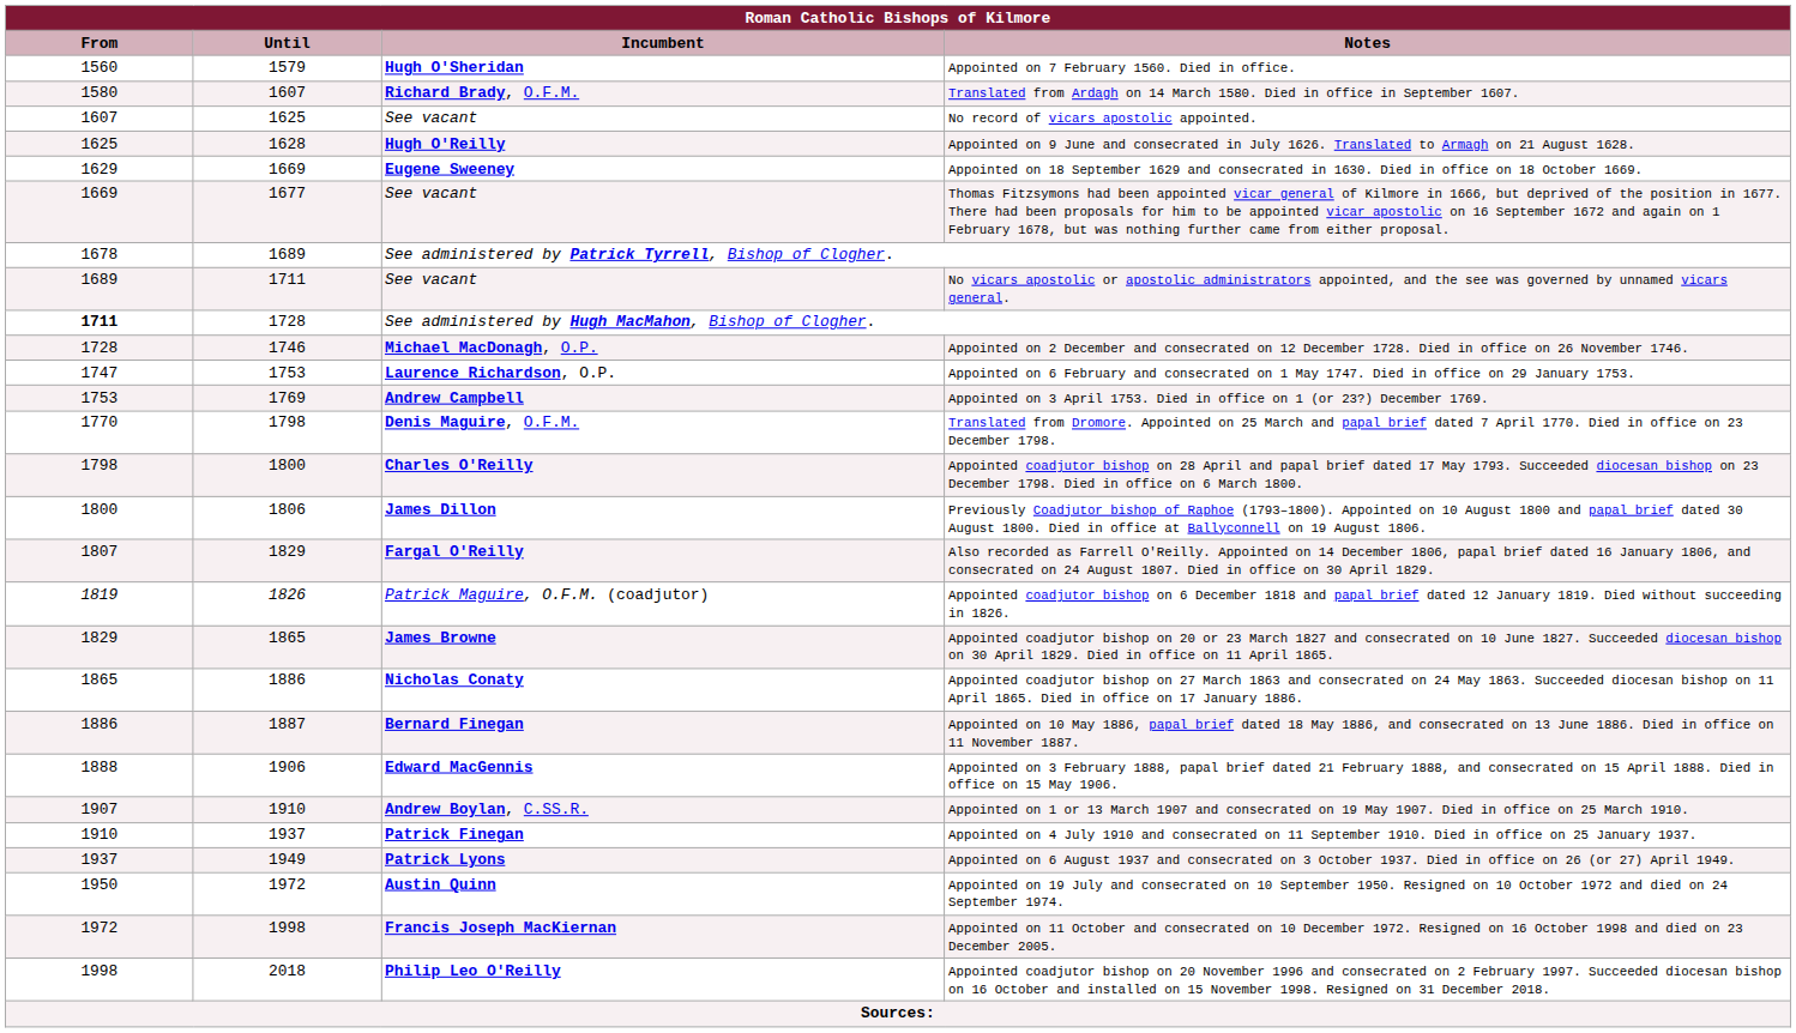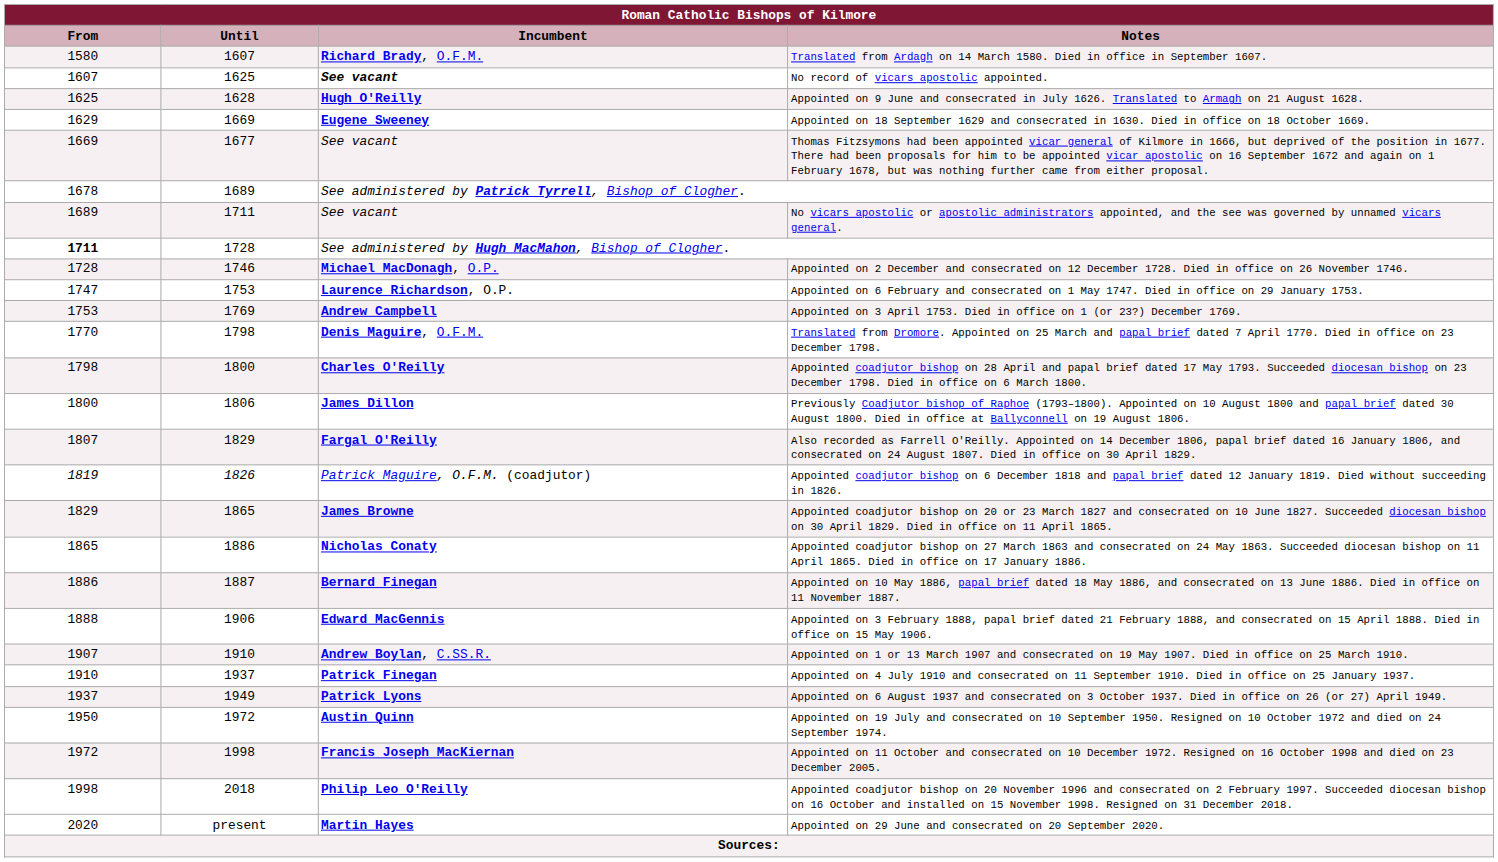 <table class="wikitable" style="width:95%;" border="1" cellpadding="2">
 <tr>
 <th colspan="4" style="background-color: #7F1734; color: white;">Roman Catholic Bishops of Kilmore</th>
 </tr>
 <tr align=center>
 <th style="background-color: #D4B1BB; width: 10%;">From</th>
 <th style="background-color: #D4B1BB; width: 10%;">Until</th>
 <th style="background-color: #D4B1BB; width: 30%;">Incumbent</th>
 <th style="background-color: #D4B1BB; width: 45%;">Notes</th>
 </tr>
-<tr valign=top bgcolor="white">
-<td align=center>1560</td>
-<td align=center>1579</td>
-<td><strong><a href='#'>Hugh O'Sheridan</a></strong></td>
-<td><small>Appointed on 7 February 1560. Died in office.</small></td>
-</tr>
 <tr valign=top bgcolor="#F7F0F2">
 <td align=center>1580</td>
 <td align=center>1607</td>
 <td><strong><a href='#'>Richard Brady</a></strong>, <a href='#'>O.F.M.</a></td>
 <td><small><a href='#'>Translated</a> from <a href='#'>Ardagh</a> on 14 March 1580. Died in office in September 1607.</small></td>
 </tr>
 <tr valign=top bgcolor="white">
 <td align=center>1607</td>
 <td align=center>1625</td>
-<td><em>See vacant</em></td>
+<td><strong><em>See vacant</em></strong></td>
 <td><small>No record of <a href='#'>vicars apostolic</a> appointed.</small></td>
 </tr>
 <tr valign=top bgcolor="#F7F0F2">
 <td align=center>1625</td>
 <td align=center>1628</td>
 <td><strong><a href='#'>Hugh O'Reilly</a></strong></td>
 <td><small>Appointed on 9 June and consecrated in July 1626. <a href='#'>Translated</a> to <a href='#'>Armagh</a> on 21 August 1628.</small></td>
 </tr>
 <tr valign=top bgcolor="white">
 <td align=center>1629</td>
 <td align=center>1669</td>
 <td><strong><a href='#'>Eugene Sweeney</a></strong></td>
 <td><small>Appointed on 18 September 1629 and consecrated in 1630. Died in office on 18 October 1669.</small></td>
 </tr>
 <tr valign=top bgcolor="#F7F0F2">
 <td align=center>1669</td>
 <td align=center>1677</td>
 <td><em>See vacant</em></td>
 <td><small>Thomas Fitzsymons had been appointed <a href='#'>vicar general</a> of Kilmore in 1666, but deprived of the position in 1677. There had been proposals for him to be appointed <a href='#'>vicar apostolic</a> on 16 September 1672 and again on 1 February 1678, but was nothing further came from either proposal.</small></td>
 </tr>
 <tr valign=top bgcolor="white">
 <td align=center>1678</td>
 <td align=center>1689</td>
 <td colspan=2><em>See administered by <strong><a href='#'>Patrick Tyrrell</a></strong>, <a href='#'>Bishop of Clogher</a></em>.</td>
 </tr>
 <tr valign=top bgcolor="#F7F0F2">
 <td align=center>1689</td>
 <td align=center>1711</td>
 <td><em>See vacant</em></td>
 <td><small>No <a href='#'>vicars apostolic</a> or <a href='#'>apostolic administrators</a> appointed, and the see was governed by unnamed <a href='#'>vicars general</a>.</small></td>
 </tr>
 <tr valign=top bgcolor="white">
 <td align=center><strong>1711</strong></td>
 <td align=center>1728</td>
 <td colspan=2><em>See administered by <strong><a href='#'>Hugh MacMahon</a></strong>, <a href='#'>Bishop of Clogher</a></em>.</td>
 </tr>
 <tr valign=top bgcolor="#F7F0F2">
 <td align=center>1728</td>
 <td align=center>1746</td>
 <td><strong><a href='#'>Michael MacDonagh</a></strong>, <a href='#'>O.P.</a></td>
 <td><small>Appointed on 2 December and consecrated on 12 December 1728. Died in office on 26 November 1746.</small></td>
 </tr>
 <tr valign=top bgcolor="white">
 <td align=center>1747</td>
 <td align=center>1753</td>
 <td><strong><a href='#'>Laurence Richardson</a></strong>, O.P.</td>
 <td><small>Appointed on 6 February and consecrated on 1 May 1747. Died in office on 29 January 1753.</small></td>
 </tr>
 <tr valign=top bgcolor="#F7F0F2">
 <td align=center>1753</td>
 <td align=center>1769</td>
 <td><strong><a href='#'>Andrew Campbell</a></strong></td>
 <td><small>Appointed on 3 April 1753. Died in office on 1 (or 23?) December 1769.</small></td>
 </tr>
 <tr valign=top bgcolor="white">
 <td align=center>1770</td>
 <td align=center>1798</td>
 <td><strong><a href='#'>Denis Maguire</a></strong>, <a href='#'>O.F.M.</a></td>
 <td><small><a href='#'>Translated</a> from <a href='#'>Dromore</a>. Appointed on 25 March and <a href='#'>papal brief</a> dated 7 April 1770. Died in office on 23 December 1798.</small></td>
 </tr>
 <tr valign=top bgcolor="#F7F0F2">
 <td align=center>1798</td>
 <td align=center>1800</td>
 <td><strong><a href='#'>Charles O'Reilly</a></strong></td>
 <td><small>Appointed <a href='#'>coadjutor bishop</a> on 28 April and papal brief dated 17 May 1793. Succeeded <a href='#'>diocesan bishop</a> on 23 December 1798. Died in office on 6 March 1800.</small></td>
 </tr>
 <tr valign=top bgcolor="white">
 <td align=center>1800</td>
 <td align=center>1806</td>
 <td><strong><a href='#'>James Dillon</a></strong></td>
 <td><small>Previously <a href='#'>Coadjutor bishop of Raphoe</a> (1793–1800). Appointed on 10 August 1800 and <a href='#'>papal brief</a> dated 30 August 1800. Died in office at <a href='#'>Ballyconnell</a> on 19 August 1806.</small></td>
 </tr>
 <tr valign=top bgcolor="#F7F0F2">
 <td align=center>1807</td>
 <td align=center>1829</td>
 <td><strong><a href='#'>Fargal O'Reilly</a></strong></td>
 <td><small>Also recorded as Farrell O'Reilly. Appointed on 14 December 1806, papal brief dated 16 January 1806, and consecrated on 24 August 1807. Died in office on 30 April 1829. </small></td>
 </tr>
 <tr valign=top bgcolor="white">
 <td align=center><em>1819</em></td>
 <td align=center><em>1826</em></td>
 <td><em><a href='#'>Patrick Maguire</a>, O.F.M.</em> (coadjutor)</td>
 <td><small>Appointed <a href='#'>coadjutor bishop</a> on 6 December 1818 and <a href='#'>papal brief</a> dated 12 January 1819. Died without succeeding in 1826.</small></td>
 </tr>
 <tr valign=top bgcolor="#F7F0F2">
 <td align=center>1829</td>
 <td align=center>1865</td>
 <td><strong><a href='#'>James Browne</a></strong></td>
 <td><small>Appointed coadjutor bishop on 20 or 23 March 1827 and consecrated on 10 June 1827. Succeeded <a href='#'>diocesan bishop</a> on 30 April 1829. Died in office on 11 April 1865.</small></td>
 </tr>
 <tr valign=top bgcolor="white">
 <td align=center>1865</td>
 <td align=center>1886</td>
 <td><strong><a href='#'>Nicholas Conaty</a></strong></td>
 <td><small>Appointed coadjutor bishop on 27 March 1863 and consecrated on 24 May 1863. Succeeded diocesan bishop on 11 April 1865. Died in office on 17 January 1886.</small></td>
 </tr>
 <tr valign=top bgcolor="#F7F0F2">
 <td align=center>1886</td>
 <td align=center>1887</td>
 <td><strong><a href='#'>Bernard Finegan</a></strong></td>
 <td><small>Appointed on 10 May 1886, <a href='#'>papal brief</a> dated 18 May 1886, and consecrated on 13 June 1886. Died in office on 11 November 1887.</small></td>
 </tr>
 <tr valign=top bgcolor="white">
 <td align=center>1888</td>
 <td align=center>1906</td>
 <td><strong><a href='#'>Edward MacGennis</a></strong></td>
 <td><small>Appointed on 3 February 1888, papal brief dated 21 February 1888, and consecrated on 15 April 1888. Died in office on 15 May 1906.</small></td>
 </tr>
 <tr valign=top bgcolor="#F7F0F2">
 <td align=center>1907</td>
 <td align=center>1910</td>
 <td><strong><a href='#'>Andrew Boylan</a></strong>, <a href='#'>C.SS.R.</a></td>
 <td><small>Appointed on 1 or 13 March 1907 and consecrated on 19 May 1907. Died in office on 25 March 1910.</small></td>
 </tr>
 <tr valign=top bgcolor="white">
 <td align=center>1910</td>
 <td align=center>1937</td>
 <td><strong><a href='#'>Patrick Finegan</a></strong></td>
 <td><small>Appointed on 4 July 1910 and consecrated on 11 September 1910. Died in office on 25 January 1937.</small></td>
 </tr>
 <tr valign=top bgcolor="#F7F0F2">
 <td align=center>1937</td>
 <td align=center>1949</td>
 <td><strong><a href='#'>Patrick Lyons</a></strong></td>
 <td><small>Appointed on 6 August 1937 and consecrated on 3 October 1937. Died in office on 26 (or 27) April 1949.</small></td>
 </tr>
 <tr valign=top bgcolor="white">
 <td align=center>1950</td>
 <td align=center>1972</td>
 <td><strong><a href='#'>Austin Quinn</a></strong></td>
 <td><small>Appointed on 19 July and consecrated on 10 September 1950. Resigned on 10 October 1972 and died on 24 September 1974.</small></td>
 </tr>
 <tr valign=top bgcolor="#F7F0F2">
 <td align=center>1972</td>
 <td align=center>1998</td>
 <td><strong><a href='#'>Francis Joseph MacKiernan</a></strong></td>
 <td><small>Appointed on 11 October and consecrated on 10 December 1972. Resigned on 16 October 1998 and died on 23 December 2005.</small></td>
 </tr>
 <tr valign=top bgcolor="white">
 <td align=center>1998</td>
 <td align=center>2018</td>
 <td><strong><a href='#'>Philip Leo O'Reilly</a></strong></td>
 <td><small>Appointed coadjutor bishop on 20 November 1996 and consecrated on 2 February 1997. Succeeded diocesan bishop on 16 October and installed on 15 November 1998. Resigned on 31 December 2018.</small></td>
 </tr>
+<tr valign=top bgcolor="white">
+<td align=center>2020</td>
+<td align=center>present</td>
+<td><strong><a href='#'>Martin Hayes</a></strong></td>
+<td><small>Appointed on 29 June and consecrated on 20 September 2020.</small></td>
+</tr>
 <tr valign=top bgcolor="#F7F0F2">
 <td colspan="4" style="text-align: center;"><strong>Sources:</strong> </td>
 </tr>
 </table>
